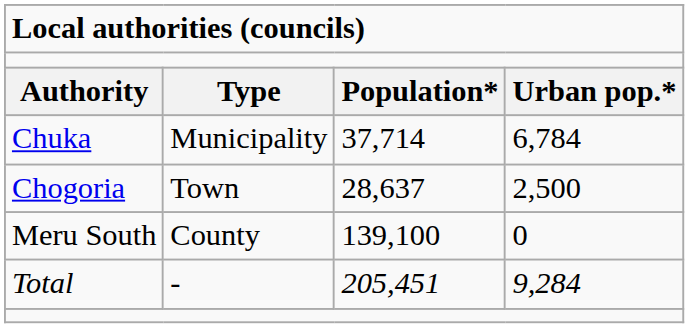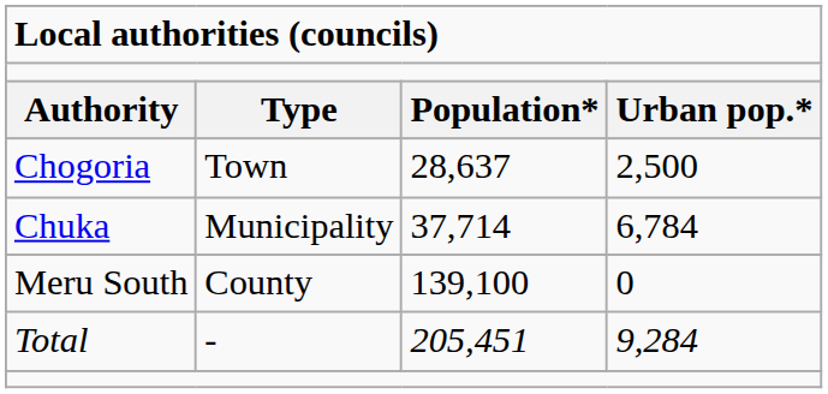 <table class="wikitable">
 <tr>
 <td colspan="4"><strong>Local authorities (councils)</strong></td>
 </tr>
 <tr>
 <td colspan="4"></td>
 </tr>
 <tr>
 <th>Authority</th>
 <th>Type</th>
 <th>Population*</th>
 <th>Urban pop.*</th>
 </tr>
 <tr>
+<td><a href='#'>Chogoria</a></td>
+<td>Town</td>
+<td>28,637</td>
+<td>2,500</td>
+</tr>
+<tr>
 <td><a href='#'>Chuka</a></td>
 <td>Municipality</td>
 <td>37,714</td>
 <td>6,784</td>
-</tr>
-<tr>
-<td><a href='#'>Chogoria</a></td>
-<td>Town</td>
-<td>28,637</td>
-<td>2,500</td>
 </tr>
 <tr>
 <td>Meru South</td>
 <td>County</td>
 <td>139,100</td>
 <td>0</td>
 </tr>
 <tr>
 <td><em>Total</em></td>
 <td>-</td>
 <td><em>205,451</em></td>
 <td><em>9,284</em></td>
 </tr>
 <tr>
 <td colspan="4"></td>
 </tr>
 </table>
